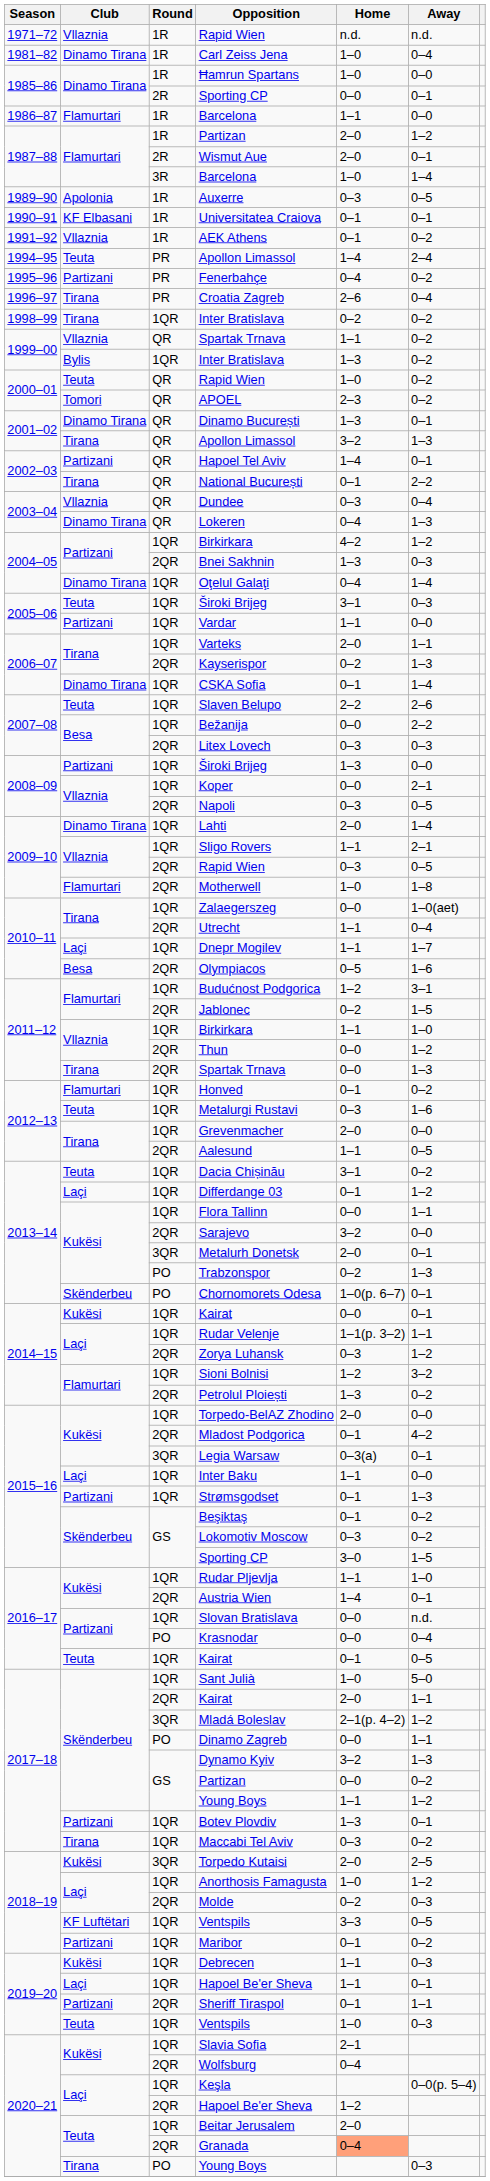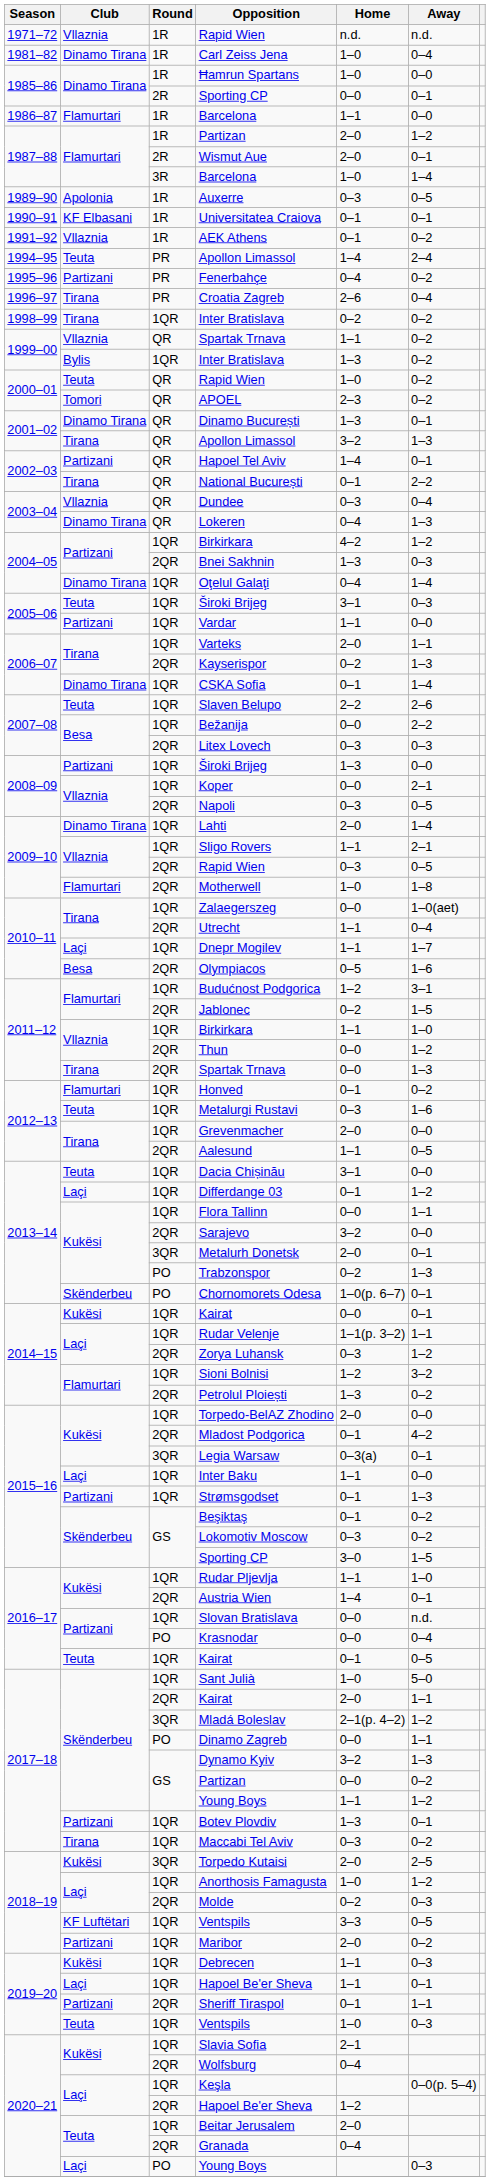 <table class="wikitable">
 <tr>
 <th>Season</th>
 <th>Club</th>
 <th>Round</th>
 <th>Opposition</th>
 <th>Home</th>
 <th>Away</th>
 <th></th>
 </tr>
 <tr>
 <td><a href='#'>1971–72</a></td>
 <td><a href='#'>Vllaznia</a></td>
 <td>1R</td>
 <td> <a href='#'>Rapid Wien</a></td>
 <td>n.d.</td>
 <td>n.d.</td>
 <td align="center"></td>
 </tr>
 <tr>
 <td><a href='#'>1981–82</a></td>
 <td><a href='#'>Dinamo Tirana</a></td>
 <td>1R</td>
 <td> <a href='#'>Carl Zeiss Jena</a></td>
 <td>1–0</td>
 <td>0–4</td>
 <td align="center"></td>
 </tr>
 <tr>
 <td rowspan=2><a href='#'>1985–86</a></td>
 <td rowspan=2><a href='#'>Dinamo Tirana</a></td>
 <td>1R</td>
 <td> <a href='#'>Ħamrun Spartans</a></td>
 <td>1–0</td>
 <td>0–0</td>
 <td align="center"></td>
 </tr>
 <tr>
 <td>2R</td>
 <td> <a href='#'>Sporting CP</a></td>
 <td>0–0</td>
 <td>0–1</td>
 <td align="center"></td>
 </tr>
 <tr>
 <td><a href='#'>1986–87</a></td>
 <td><a href='#'>Flamurtari</a></td>
 <td>1R</td>
 <td> <a href='#'>Barcelona</a></td>
 <td>1–1</td>
 <td>0–0</td>
 <td align="center"></td>
 </tr>
 <tr>
 <td rowspan=3><a href='#'>1987–88</a></td>
 <td rowspan=3><a href='#'>Flamurtari</a></td>
 <td>1R</td>
 <td> <a href='#'>Partizan</a></td>
 <td>2–0</td>
 <td>1–2</td>
 <td align="center"></td>
 </tr>
 <tr>
 <td>2R</td>
 <td> <a href='#'>Wismut Aue</a></td>
 <td>2–0</td>
 <td>0–1</td>
 <td align="center"></td>
 </tr>
 <tr>
 <td>3R</td>
 <td> <a href='#'>Barcelona</a></td>
 <td>1–0</td>
 <td>1–4</td>
 <td align="center"></td>
 </tr>
 <tr>
 <td><a href='#'>1989–90</a></td>
 <td><a href='#'>Apolonia</a></td>
 <td>1R</td>
 <td> <a href='#'>Auxerre</a></td>
 <td>0–3</td>
 <td>0–5</td>
 <td align="center"></td>
 </tr>
 <tr>
 <td><a href='#'>1990–91</a></td>
 <td><a href='#'>KF Elbasani</a></td>
 <td>1R</td>
 <td> <a href='#'>Universitatea Craiova</a></td>
 <td>0–1</td>
 <td>0–1</td>
 <td align="center"></td>
 </tr>
 <tr>
 <td><a href='#'>1991–92</a></td>
 <td><a href='#'>Vllaznia</a></td>
 <td>1R</td>
 <td> <a href='#'>AEK Athens</a></td>
 <td>0–1</td>
 <td>0–2</td>
 <td align="center"></td>
 </tr>
 <tr>
 <td><a href='#'>1994–95</a></td>
 <td><a href='#'>Teuta</a></td>
 <td>PR</td>
 <td> <a href='#'>Apollon Limassol</a></td>
 <td>1–4</td>
 <td>2–4</td>
 <td align="center"></td>
 </tr>
 <tr>
 <td><a href='#'>1995–96</a></td>
 <td><a href='#'>Partizani</a></td>
 <td>PR</td>
 <td> <a href='#'>Fenerbahçe</a></td>
 <td>0–4</td>
 <td>0–2</td>
 <td align="center"></td>
 </tr>
 <tr>
 <td><a href='#'>1996–97</a></td>
 <td><a href='#'>Tirana</a></td>
 <td>PR</td>
 <td> <a href='#'>Croatia Zagreb</a></td>
 <td>2–6</td>
 <td>0–4</td>
 <td align="center"></td>
 </tr>
 <tr>
 <td><a href='#'>1998–99</a></td>
 <td><a href='#'>Tirana</a></td>
 <td>1QR</td>
 <td> <a href='#'>Inter Bratislava</a></td>
 <td>0–2</td>
 <td>0–2</td>
 <td align="center"></td>
 </tr>
 <tr>
 <td rowspan=2><a href='#'>1999–00</a></td>
 <td><a href='#'>Vllaznia</a></td>
 <td>QR</td>
 <td> <a href='#'>Spartak Trnava</a></td>
 <td>1–1</td>
 <td>0–2</td>
 <td align="center"></td>
 </tr>
 <tr>
 <td><a href='#'>Bylis</a></td>
 <td>1QR</td>
 <td> <a href='#'>Inter Bratislava</a></td>
 <td>1–3</td>
 <td>0–2</td>
 <td align="center"></td>
 </tr>
 <tr>
 <td rowspan=2><a href='#'>2000–01</a></td>
 <td><a href='#'>Teuta</a></td>
 <td>QR</td>
 <td> <a href='#'>Rapid Wien</a></td>
 <td>1–0</td>
 <td>0–2</td>
 <td align="center"></td>
 </tr>
 <tr>
 <td><a href='#'>Tomori</a></td>
 <td>QR</td>
 <td> <a href='#'>APOEL</a></td>
 <td>2–3</td>
 <td>0–2</td>
 <td align="center"></td>
 </tr>
 <tr>
 <td rowspan=2><a href='#'>2001–02</a></td>
 <td><a href='#'>Dinamo Tirana</a></td>
 <td>QR</td>
 <td> <a href='#'>Dinamo București</a></td>
 <td>1–3</td>
 <td>0–1</td>
 <td align="center"></td>
 </tr>
 <tr>
 <td><a href='#'>Tirana</a></td>
 <td>QR</td>
 <td> <a href='#'>Apollon Limassol</a></td>
 <td>3–2</td>
 <td>1–3</td>
 <td align="center"></td>
 </tr>
 <tr>
 <td rowspan=2><a href='#'>2002–03</a></td>
 <td><a href='#'>Partizani</a></td>
 <td>QR</td>
 <td> <a href='#'>Hapoel Tel Aviv</a></td>
 <td>1–4</td>
 <td>0–1</td>
 <td align="center"></td>
 </tr>
 <tr>
 <td><a href='#'>Tirana</a></td>
 <td>QR</td>
 <td> <a href='#'>National București</a></td>
 <td>0–1</td>
 <td>2–2</td>
 <td align="center"></td>
 </tr>
 <tr>
 <td rowspan=2><a href='#'>2003–04</a></td>
 <td><a href='#'>Vllaznia</a></td>
 <td>QR</td>
 <td> <a href='#'>Dundee</a></td>
 <td>0–3</td>
 <td>0–4</td>
 <td align="center"></td>
 </tr>
 <tr>
 <td><a href='#'>Dinamo Tirana</a></td>
 <td>QR</td>
 <td> <a href='#'>Lokeren</a></td>
 <td>0–4</td>
 <td>1–3</td>
 <td align="center"></td>
 </tr>
 <tr>
 <td rowspan=3><a href='#'>2004–05</a></td>
 <td rowspan=2><a href='#'>Partizani</a></td>
 <td>1QR</td>
 <td> <a href='#'>Birkirkara</a></td>
 <td>4–2</td>
 <td>1–2</td>
 <td align="center"></td>
 </tr>
 <tr>
 <td>2QR</td>
 <td> <a href='#'>Bnei Sakhnin</a></td>
 <td>1–3</td>
 <td>0–3</td>
 <td align="center"></td>
 </tr>
 <tr>
 <td><a href='#'>Dinamo Tirana</a></td>
 <td>1QR</td>
 <td> <a href='#'>Oţelul Galaţi</a></td>
 <td>0–4</td>
 <td>1–4</td>
 <td align="center"></td>
 </tr>
 <tr>
 <td rowspan=2><a href='#'>2005–06</a></td>
 <td><a href='#'>Teuta</a></td>
 <td>1QR</td>
 <td> <a href='#'>Široki Brijeg</a></td>
 <td>3–1</td>
 <td>0–3</td>
 <td align="center"></td>
 </tr>
 <tr>
 <td><a href='#'>Partizani</a></td>
 <td>1QR</td>
 <td> <a href='#'>Vardar</a></td>
 <td>1–1</td>
 <td>0–0</td>
 <td align="center"></td>
 </tr>
 <tr>
 <td rowspan=3><a href='#'>2006–07</a></td>
 <td rowspan=2><a href='#'>Tirana</a></td>
 <td>1QR</td>
 <td> <a href='#'>Varteks</a></td>
 <td>2–0</td>
 <td>1–1</td>
 <td align="center"></td>
 </tr>
 <tr>
 <td>2QR</td>
 <td> <a href='#'>Kayserispor</a></td>
 <td>0–2</td>
 <td>1–3</td>
 <td align="center"></td>
 </tr>
 <tr>
 <td><a href='#'>Dinamo Tirana</a></td>
 <td>1QR</td>
 <td> <a href='#'>CSKA Sofia</a></td>
 <td>0–1</td>
 <td>1–4</td>
 <td align="center"></td>
 </tr>
 <tr>
 <td rowspan=3><a href='#'>2007–08</a></td>
 <td><a href='#'>Teuta</a></td>
 <td>1QR</td>
 <td> <a href='#'>Slaven Belupo</a></td>
 <td>2–2</td>
 <td>2–6</td>
 <td align="center"></td>
 </tr>
 <tr>
 <td rowspan=2><a href='#'>Besa</a></td>
 <td>1QR</td>
 <td> <a href='#'>Bežanija</a></td>
 <td>0–0</td>
 <td>2–2</td>
 <td align="center"></td>
 </tr>
 <tr>
 <td>2QR</td>
 <td> <a href='#'>Litex Lovech</a></td>
 <td>0–3</td>
 <td>0–3</td>
 <td align="center"></td>
 </tr>
 <tr>
 <td rowspan=3><a href='#'>2008–09</a></td>
 <td><a href='#'>Partizani</a></td>
 <td>1QR</td>
 <td> <a href='#'>Široki Brijeg</a></td>
 <td>1–3</td>
 <td>0–0</td>
 <td align="center"></td>
 </tr>
 <tr>
 <td rowspan=2><a href='#'>Vllaznia</a></td>
 <td>1QR</td>
 <td> <a href='#'>Koper</a></td>
 <td>0–0</td>
 <td>2–1</td>
 <td align="center"></td>
 </tr>
 <tr>
 <td>2QR</td>
 <td> <a href='#'>Napoli</a></td>
 <td>0–3</td>
 <td>0–5</td>
 <td align="center"></td>
 </tr>
 <tr>
 <td rowspan=4><a href='#'>2009–10</a></td>
 <td><a href='#'>Dinamo Tirana</a></td>
 <td>1QR</td>
 <td> <a href='#'>Lahti</a></td>
 <td>2–0</td>
 <td>1–4</td>
 <td align="center"></td>
 </tr>
 <tr>
 <td rowspan=2><a href='#'>Vllaznia</a></td>
 <td>1QR</td>
 <td> <a href='#'>Sligo Rovers</a></td>
 <td>1–1</td>
 <td>2–1</td>
 <td align="center"></td>
 </tr>
 <tr>
 <td>2QR</td>
 <td> <a href='#'>Rapid Wien</a></td>
 <td>0–3</td>
 <td>0–5</td>
 <td align="center"></td>
 </tr>
 <tr>
 <td><a href='#'>Flamurtari</a></td>
 <td>2QR</td>
 <td> <a href='#'>Motherwell</a></td>
 <td>1–0</td>
 <td>1–8</td>
 <td align="center"></td>
 </tr>
 <tr>
 <td rowspan=4><a href='#'>2010–11</a></td>
 <td rowspan=2><a href='#'>Tirana</a></td>
 <td>1QR</td>
 <td> <a href='#'>Zalaegerszeg</a></td>
 <td>0–0</td>
 <td>1–0(aet)</td>
 <td align="center"></td>
 </tr>
 <tr>
 <td>2QR</td>
 <td> <a href='#'>Utrecht</a></td>
 <td>1–1</td>
 <td>0–4</td>
 <td align="center"></td>
 </tr>
 <tr>
 <td><a href='#'>Laçi</a></td>
 <td>1QR</td>
 <td> <a href='#'>Dnepr Mogilev</a></td>
 <td>1–1</td>
 <td>1–7</td>
 <td align="center"></td>
 </tr>
 <tr>
 <td><a href='#'>Besa</a></td>
 <td>2QR</td>
 <td> <a href='#'>Olympiacos</a></td>
 <td>0–5</td>
 <td>1–6</td>
 <td align="center"></td>
 </tr>
 <tr>
 <td rowspan=5><a href='#'>2011–12</a></td>
 <td rowspan=2><a href='#'>Flamurtari</a></td>
 <td>1QR</td>
 <td> <a href='#'>Budućnost Podgorica</a></td>
 <td>1–2</td>
 <td>3–1</td>
 <td align="center"></td>
 </tr>
 <tr>
 <td>2QR</td>
 <td> <a href='#'>Jablonec</a></td>
 <td>0–2</td>
 <td>1–5</td>
 <td align="center"></td>
 </tr>
 <tr>
 <td rowspan=2><a href='#'>Vllaznia</a></td>
 <td>1QR</td>
 <td> <a href='#'>Birkirkara</a></td>
 <td>1–1</td>
 <td>1–0</td>
 <td align="center"></td>
 </tr>
 <tr>
 <td>2QR</td>
 <td> <a href='#'>Thun</a></td>
 <td>0–0</td>
 <td>1–2</td>
 <td align="center"></td>
 </tr>
 <tr>
 <td><a href='#'>Tirana</a></td>
 <td>2QR</td>
 <td> <a href='#'>Spartak Trnava</a></td>
 <td>0–0</td>
 <td>1–3</td>
 <td align="center"></td>
 </tr>
 <tr>
 <td rowspan=4><a href='#'>2012–13</a></td>
 <td><a href='#'>Flamurtari</a></td>
 <td>1QR</td>
 <td> <a href='#'>Honved</a></td>
 <td>0–1</td>
 <td>0–2</td>
 <td align="center"></td>
 </tr>
 <tr>
 <td><a href='#'>Teuta</a></td>
 <td>1QR</td>
 <td> <a href='#'>Metalurgi Rustavi</a></td>
 <td>0–3</td>
 <td>1–6</td>
 <td align="center"></td>
 </tr>
 <tr>
 <td rowspan=2><a href='#'>Tirana</a></td>
 <td>1QR</td>
 <td> <a href='#'>Grevenmacher</a></td>
 <td>2–0</td>
 <td>0–0</td>
 <td align="center"></td>
 </tr>
 <tr>
 <td>2QR</td>
 <td> <a href='#'>Aalesund</a></td>
 <td>1–1</td>
 <td>0–5</td>
 <td align="center"></td>
 </tr>
 <tr>
 <td rowspan=7><a href='#'>2013–14</a></td>
 <td><a href='#'>Teuta</a></td>
 <td>1QR</td>
 <td> <a href='#'>Dacia Chișinău</a></td>
 <td>3–1</td>
-<td>0–2</td>
+<td>0–0</td>
 <td align="center"></td>
 </tr>
 <tr>
 <td><a href='#'>Laçi</a></td>
 <td>1QR</td>
 <td> <a href='#'>Differdange 03</a></td>
 <td>0–1</td>
 <td>1–2</td>
 <td align="center"></td>
 </tr>
 <tr>
 <td rowspan=4><a href='#'>Kukësi</a></td>
 <td>1QR</td>
 <td> <a href='#'>Flora Tallinn</a></td>
 <td>0–0</td>
 <td>1–1</td>
 <td align="center"></td>
 </tr>
 <tr>
 <td>2QR</td>
 <td> <a href='#'>Sarajevo</a></td>
 <td>3–2</td>
 <td>0–0</td>
 <td align="center"></td>
 </tr>
 <tr>
 <td>3QR</td>
 <td> <a href='#'>Metalurh Donetsk</a></td>
 <td>2–0</td>
 <td>0–1</td>
 <td align="center"></td>
 </tr>
 <tr>
 <td>PO</td>
 <td> <a href='#'>Trabzonspor</a></td>
 <td>0–2</td>
 <td>1–3</td>
 <td align="center"></td>
 </tr>
 <tr>
 <td><a href='#'>Skënderbeu</a></td>
 <td>PO</td>
 <td> <a href='#'>Chornomorets Odesa</a></td>
 <td>1–0(p. 6–7)</td>
 <td>0–1</td>
 <td align="center"></td>
 </tr>
 <tr>
 <td rowspan=5><a href='#'>2014–15</a></td>
 <td><a href='#'>Kukësi</a></td>
 <td>1QR</td>
 <td> <a href='#'>Kairat</a></td>
 <td>0–0</td>
 <td>0–1</td>
 <td align="center"></td>
 </tr>
 <tr>
 <td rowspan=2><a href='#'>Laçi</a></td>
 <td>1QR</td>
 <td> <a href='#'>Rudar Velenje</a></td>
 <td>1–1(p. 3–2)</td>
 <td>1–1</td>
 <td align="center"></td>
 </tr>
 <tr>
 <td>2QR</td>
 <td> <a href='#'>Zorya Luhansk</a></td>
 <td>0–3</td>
 <td>1–2</td>
 <td align="center"></td>
 </tr>
 <tr>
 <td rowspan=2><a href='#'>Flamurtari</a></td>
 <td>1QR</td>
 <td> <a href='#'>Sioni Bolnisi</a></td>
 <td>1–2</td>
 <td>3–2</td>
 <td align="center"></td>
 </tr>
 <tr>
 <td>2QR</td>
 <td> <a href='#'>Petrolul Ploiești</a></td>
 <td>1–3</td>
 <td>0–2</td>
 <td align="center"></td>
 </tr>
 <tr>
 <td rowspan=8><a href='#'>2015–16</a></td>
 <td rowspan=3><a href='#'>Kukësi</a></td>
 <td>1QR</td>
 <td>  <a href='#'>Torpedo-BelAZ Zhodino</a></td>
 <td>2–0</td>
 <td>0–0</td>
 <td align="center"></td>
 </tr>
 <tr>
 <td>2QR</td>
 <td> <a href='#'>Mladost Podgorica</a></td>
 <td>0–1</td>
 <td>4–2</td>
 <td align="center"></td>
 </tr>
 <tr>
 <td>3QR</td>
 <td> <a href='#'>Legia Warsaw</a></td>
 <td>0–3(a)</td>
 <td>0–1</td>
 <td align="center"></td>
 </tr>
 <tr>
 <td><a href='#'>Laçi</a></td>
 <td>1QR</td>
 <td> <a href='#'>Inter Baku</a></td>
 <td>1–1</td>
 <td>0–0</td>
 <td align="center"></td>
 </tr>
 <tr>
 <td><a href='#'>Partizani</a></td>
 <td>1QR</td>
 <td> <a href='#'>Strømsgodset</a></td>
 <td>0–1</td>
 <td>1–3</td>
 <td align="center"></td>
 </tr>
 <tr>
 <td rowspan=3><a href='#'>Skënderbeu</a></td>
 <td rowspan=3>GS</td>
 <td> <a href='#'>Beşiktaş</a></td>
 <td>0–1</td>
 <td>0–2</td>
 <td rowspan=3 align="center"></td>
 </tr>
 <tr>
 <td> <a href='#'>Lokomotiv Moscow</a></td>
 <td>0–3</td>
 <td>0–2</td>
 </tr>
 <tr>
 <td> <a href='#'>Sporting CP</a></td>
 <td>3–0</td>
 <td>1–5</td>
 </tr>
 <tr>
 <td rowspan=5><a href='#'>2016–17</a></td>
 <td rowspan=2><a href='#'>Kukësi</a></td>
 <td>1QR</td>
 <td> <a href='#'>Rudar Pljevlja</a></td>
 <td>1–1</td>
 <td>1–0</td>
 <td align="center"></td>
 </tr>
 <tr>
 <td>2QR</td>
 <td> <a href='#'>Austria Wien</a></td>
 <td>1–4</td>
 <td>0–1</td>
 <td align="center"></td>
 </tr>
 <tr>
 <td rowspan=2><a href='#'>Partizani</a></td>
 <td>1QR</td>
 <td> <a href='#'>Slovan Bratislava</a></td>
 <td>0–0</td>
 <td>n.d.</td>
 <td align="center"></td>
 </tr>
 <tr>
 <td>PO</td>
 <td> <a href='#'>Krasnodar</a></td>
 <td>0–0</td>
 <td>0–4</td>
 <td align="center"></td>
 </tr>
 <tr>
 <td><a href='#'>Teuta</a></td>
 <td>1QR</td>
 <td> <a href='#'>Kairat</a></td>
 <td>0–1</td>
 <td>0–5</td>
 <td align="center"></td>
 </tr>
 <tr>
 <td rowspan=9><a href='#'>2017–18</a></td>
 <td rowspan=7><a href='#'>Skënderbeu</a></td>
 <td>1QR</td>
 <td> <a href='#'>Sant Julià</a></td>
 <td>1–0</td>
 <td>5–0</td>
 <td align="center"></td>
 </tr>
 <tr>
 <td>2QR</td>
 <td> <a href='#'>Kairat</a></td>
 <td>2–0</td>
 <td>1–1</td>
 <td align="center"></td>
 </tr>
 <tr>
 <td>3QR</td>
 <td> <a href='#'>Mladá Boleslav</a></td>
 <td>2–1(p. 4–2)</td>
 <td>1–2</td>
 <td align="center"></td>
 </tr>
 <tr>
 <td>PO</td>
 <td> <a href='#'>Dinamo Zagreb</a></td>
 <td>0–0</td>
 <td>1–1</td>
 <td align="center"></td>
 </tr>
 <tr>
 <td rowspan=3>GS</td>
 <td> <a href='#'>Dynamo Kyiv</a></td>
 <td>3–2</td>
 <td>1–3</td>
 <td rowspan=3 align="center"></td>
 </tr>
 <tr>
 <td> <a href='#'>Partizan</a></td>
 <td>0–0</td>
 <td>0–2</td>
 </tr>
 <tr>
 <td> <a href='#'>Young Boys</a></td>
 <td>1–1</td>
 <td>1–2</td>
 </tr>
 <tr>
 <td><a href='#'>Partizani</a></td>
 <td>1QR</td>
 <td> <a href='#'>Botev Plovdiv</a></td>
 <td>1–3</td>
 <td>0–1</td>
 <td align="center"></td>
 </tr>
 <tr>
 <td><a href='#'>Tirana</a></td>
 <td>1QR</td>
 <td> <a href='#'>Maccabi Tel Aviv</a></td>
 <td>0–3</td>
 <td>0–2</td>
 <td align="center"></td>
 </tr>
 <tr>
 <td rowspan=5><a href='#'>2018–19</a></td>
 <td><a href='#'>Kukësi</a></td>
 <td>3QR</td>
 <td> <a href='#'>Torpedo Kutaisi</a></td>
 <td>2–0</td>
 <td>2–5</td>
 <td align="center"></td>
 </tr>
 <tr>
 <td rowspan=2><a href='#'>Laçi</a></td>
 <td>1QR</td>
 <td> <a href='#'>Anorthosis Famagusta</a></td>
 <td>1–0</td>
 <td>1–2</td>
 <td align="center"></td>
 </tr>
 <tr>
 <td>2QR</td>
 <td> <a href='#'>Molde</a></td>
 <td>0–2</td>
 <td>0–3</td>
 <td align="center"></td>
 </tr>
 <tr>
 <td><a href='#'>KF Luftëtari</a></td>
 <td>1QR</td>
 <td> <a href='#'>Ventspils</a></td>
 <td>3–3</td>
 <td>0–5</td>
 <td align="center"></td>
 </tr>
 <tr>
 <td><a href='#'>Partizani</a></td>
 <td>1QR</td>
 <td> <a href='#'>Maribor</a></td>
-<td>0–1</td>
+<td>2–0</td>
 <td>0–2</td>
 <td align="center"></td>
 </tr>
 <tr>
 <td rowspan=4><a href='#'>2019–20</a></td>
 <td><a href='#'>Kukësi</a></td>
 <td>1QR</td>
 <td> <a href='#'>Debrecen</a></td>
 <td>1–1</td>
 <td>0–3</td>
 <td align="center"></td>
 </tr>
 <tr>
 <td><a href='#'>Laçi</a></td>
 <td>1QR</td>
 <td> <a href='#'>Hapoel Be'er Sheva</a></td>
 <td>1–1</td>
 <td>0–1</td>
 <td align="center"></td>
 </tr>
 <tr>
 <td><a href='#'>Partizani</a></td>
 <td>2QR</td>
 <td> <a href='#'>Sheriff Tiraspol</a></td>
 <td>0–1</td>
 <td>1–1</td>
 <td align="center"></td>
 </tr>
 <tr>
 <td><a href='#'>Teuta</a></td>
 <td>1QR</td>
 <td> <a href='#'>Ventspils</a></td>
 <td>1–0</td>
 <td>0–3</td>
 <td align="center"></td>
 </tr>
 <tr>
 <td rowspan=7><a href='#'>2020–21</a></td>
 <td rowspan=2><a href='#'>Kukësi</a></td>
 <td>1QR</td>
 <td> <a href='#'>Slavia Sofia</a></td>
 <td>2–1</td>
 <td></td>
 <td align="center"></td>
 </tr>
 <tr>
 <td>2QR</td>
 <td> <a href='#'>Wolfsburg</a></td>
 <td>0–4</td>
 <td></td>
 <td align="center"></td>
 </tr>
 <tr>
 <td rowspan=2><a href='#'>Laçi</a></td>
 <td>1QR</td>
 <td> <a href='#'>Keşla</a></td>
 <td></td>
 <td>0–0(p. 5–4)</td>
 <td align="center"></td>
 </tr>
 <tr>
 <td>2QR</td>
 <td> <a href='#'>Hapoel Be'er Sheva</a></td>
 <td>1–2</td>
 <td></td>
 <td align="center"></td>
 </tr>
 <tr>
 <td rowspan=2><a href='#'>Teuta</a></td>
 <td>1QR</td>
 <td> <a href='#'>Beitar Jerusalem</a></td>
 <td>2–0</td>
 <td></td>
 <td align="center"></td>
 </tr>
 <tr>
 <td>2QR</td>
 <td> <a href='#'>Granada</a></td>
-<td style="background: lightsalmon;">0–4</td>
+<td>0–4</td>
 <td></td>
 <td align="center"></td>
 </tr>
 <tr>
-<td><a href='#'>Tirana</a></td>
+<td><a href='#'>Laçi</a></td>
 <td>PO</td>
 <td> <a href='#'>Young Boys</a></td>
 <td></td>
 <td>0–3</td>
 <td align="center"></td>
 </tr>
 <tr>
 </tr>
 </table>
